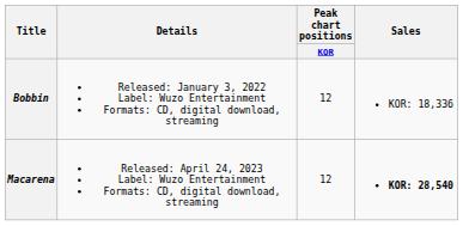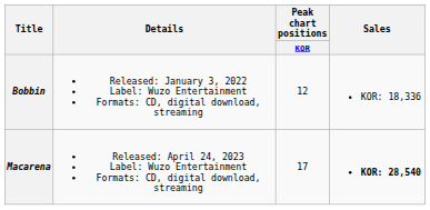 <table class="wikitable plainrowheaders" style="text-align:center">
 <tr>
 <th scope="col" rowspan="2">Title</th>
 <th scope="col" rowspan="2" style="width:24em;">Details</th>
 <th scope="col" style="width:5em;">Peak chart positions</th>
 <th scope="col" rowspan="2" style="width:10em;">Sales</th>
 </tr>
 <tr>
 <th scope="col" style="font-size:90%; width:2.5em"><a href='#'>KOR</a><br></th>
 </tr>
 <tr>
 <th scope="row"><em>Bobbin</em></th>
 <td><br><ul><li>Released: January 3, 2022</li><li>Label: Wuzo Entertainment</li><li>Formats: CD, digital download, streaming</li></ul></td>
 <td>12</td>
 <td><br><ul><li>KOR: 18,336</li></ul></td>
 </tr>
 <tr>
 <th scope="row"><em>Macarena</em></th>
 <td><br><ul><li>Released: April 24, 2023</li><li>Label: Wuzo Entertainment</li><li>Formats: CD, digital download, streaming</li></ul></td>
-<td>12</td>
+<td>17</td>
 <td><strong><br><ul><li>KOR: 28,540</li></ul></strong></td>
 </tr>
 </table>
